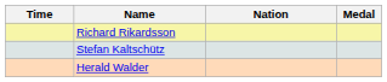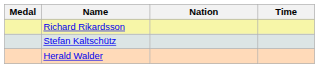 <table class=wikitable style="border:1px solid #AAAAAA;font-size:90%">
 <tr bgcolor="#E4E4E4">
-<th width=80>Time</th>
+<th width=50>Medal</th>
 <th width=160>Name</th>
 <th width=160>Nation</th>
-<th width=50>Medal</th>
+<th width=80>Time</th>
 </tr>
 <tr bgcolor="#F7F6A8">
 <td align="center"></td>
 <td><a href='#'>Richard Rikardsson</a></td>
 <td></td>
 <td align="center"></td>
 </tr>
 <tr bgcolor="#DCE5E5">
 <td align="center"></td>
 <td><a href='#'>Stefan Kaltschütz</a></td>
 <td></td>
 <td align="center"></td>
 </tr>
 <tr bgcolor="#FFDAB9">
 <td align="center"></td>
 <td><a href='#'>Herald Walder</a></td>
 <td></td>
 <td align="center"></td>
 </tr>
 </table>
